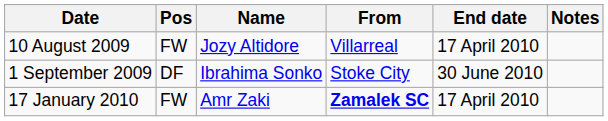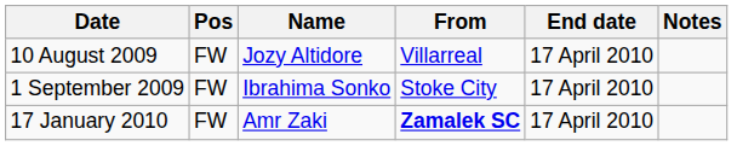 <table class="wikitable" border="1">
 <tr>
 <th>Date</th>
 <th>Pos</th>
 <th>Name</th>
 <th>From</th>
 <th>End date</th>
 <th>Notes</th>
 </tr>
 <tr>
 <td>10 August 2009</td>
 <td>FW</td>
 <td><a href='#'>Jozy Altidore</a></td>
 <td><a href='#'>Villarreal</a></td>
 <td>17 April 2010</td>
 <td> </td>
 </tr>
 <tr>
 <td>1 September 2009</td>
-<td>DF</td>
+<td>FW</td>
 <td><a href='#'>Ibrahima Sonko</a></td>
 <td><a href='#'>Stoke City</a></td>
-<td>30 June 2010</td>
+<td>17 April 2010</td>
 <td> </td>
 </tr>
 <tr>
 <td>17 January 2010</td>
 <td>FW</td>
 <td><a href='#'>Amr Zaki</a></td>
 <td><strong><a href='#'>Zamalek SC</a></strong></td>
 <td>17 April 2010</td>
 <td> </td>
 </tr>
 </table>
